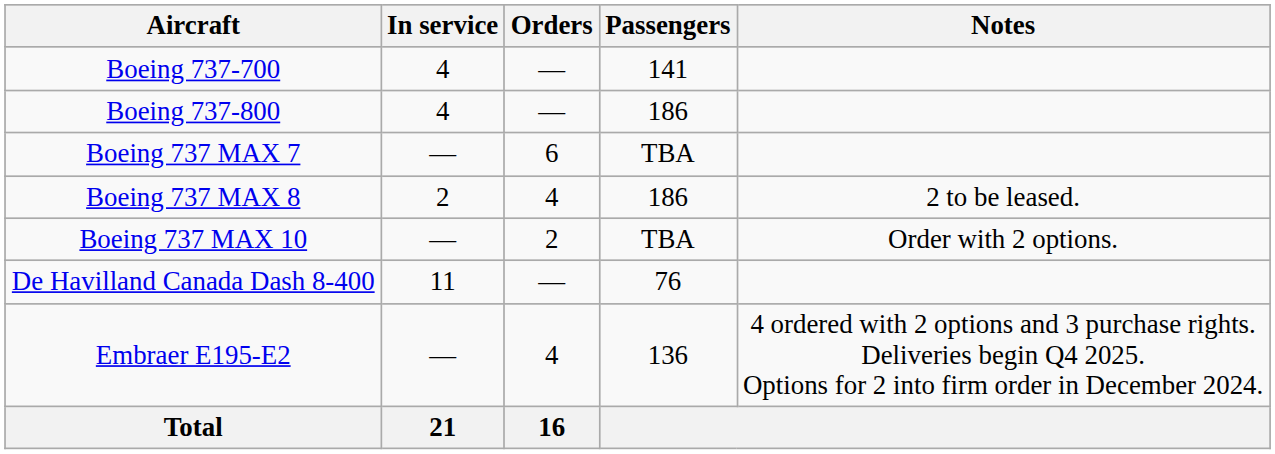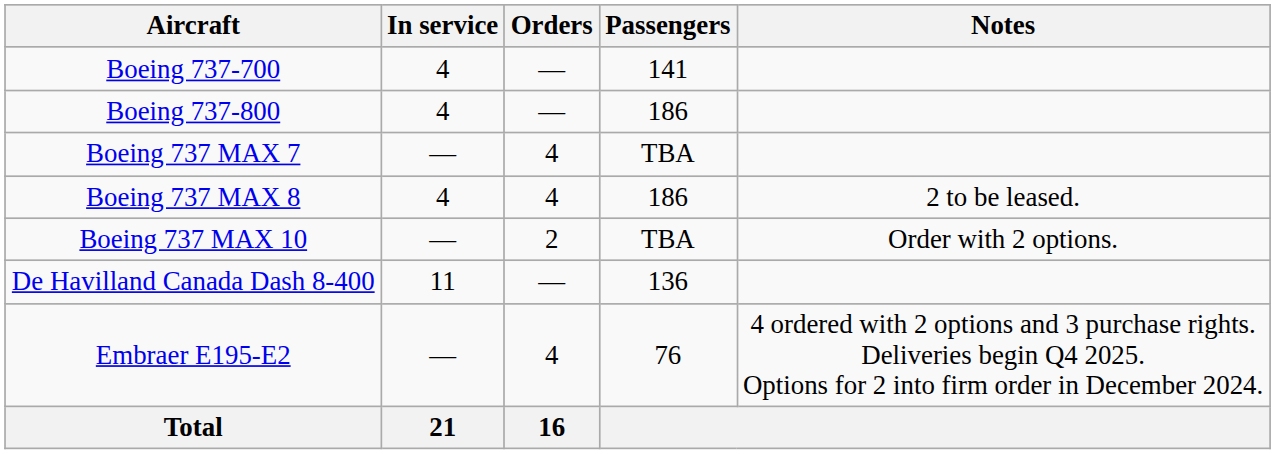 <table class="wikitable" style="text-align:center;margin:auto;">
 <tr>
 <th>Aircraft</th>
 <th>In service</th>
 <th>Orders</th>
 <th>Passengers</th>
 <th>Notes</th>
 </tr>
 <tr>
 <td><a href='#'>Boeing 737-700</a></td>
 <td>4</td>
 <td>—</td>
 <td>141</td>
 <td></td>
 </tr>
 <tr>
 <td><a href='#'>Boeing 737-800</a></td>
 <td>4</td>
 <td>—</td>
 <td>186</td>
 <td></td>
 </tr>
 <tr>
 <td><a href='#'>Boeing 737 MAX 7</a></td>
 <td>—</td>
-<td>6</td>
+<td>4</td>
 <td><abbr>TBA</abbr></td>
 <td></td>
 </tr>
 <tr>
 <td><a href='#'>Boeing 737 MAX 8</a></td>
-<td>2</td>
+<td>4</td>
 <td>4</td>
 <td>186</td>
 <td>2 to be leased.</td>
 </tr>
 <tr>
 <td><a href='#'>Boeing 737 MAX 10</a></td>
 <td>—</td>
 <td>2</td>
 <td><abbr>TBA</abbr></td>
 <td>Order with 2 options.</td>
 </tr>
 <tr>
 <td><a href='#'>De Havilland Canada Dash 8-400</a></td>
 <td>11</td>
 <td>—</td>
-<td>76</td>
+<td>136</td>
 <td></td>
 </tr>
 <tr>
 <td><a href='#'>Embraer E195-E2</a></td>
 <td>—</td>
 <td>4</td>
-<td>136</td>
+<td>76</td>
 <td>4 ordered with 2 options and 3 purchase rights.<br>Deliveries begin Q4 2025.<br>Options for 2 into firm order in December 2024.</td>
 </tr>
 <tr>
 <th>Total</th>
 <th>21</th>
 <th>16</th>
 <th colspan="2"></th>
 </tr>
 </table>
